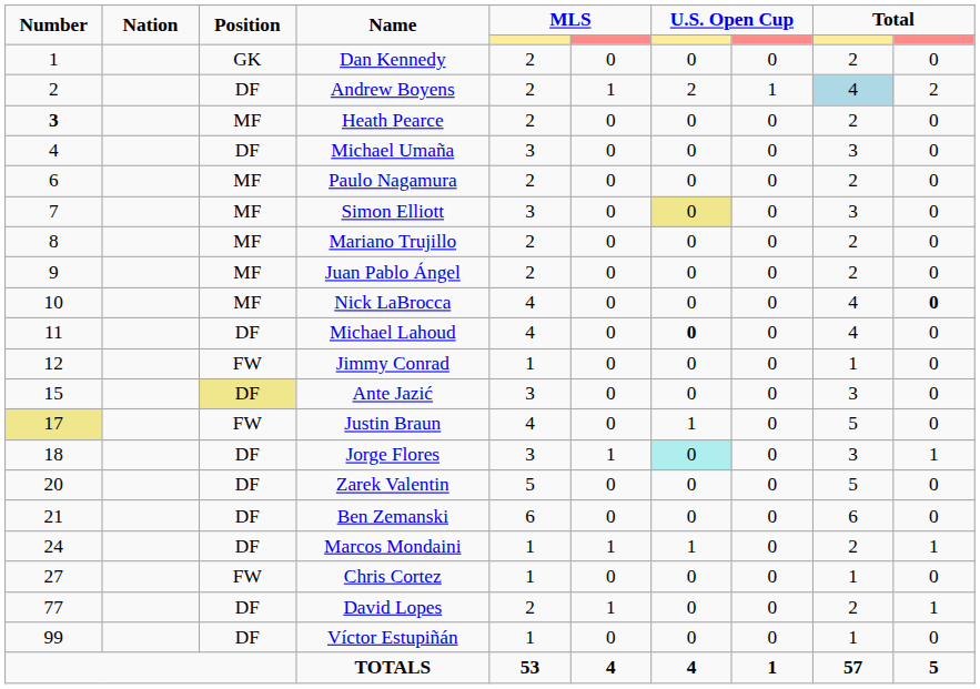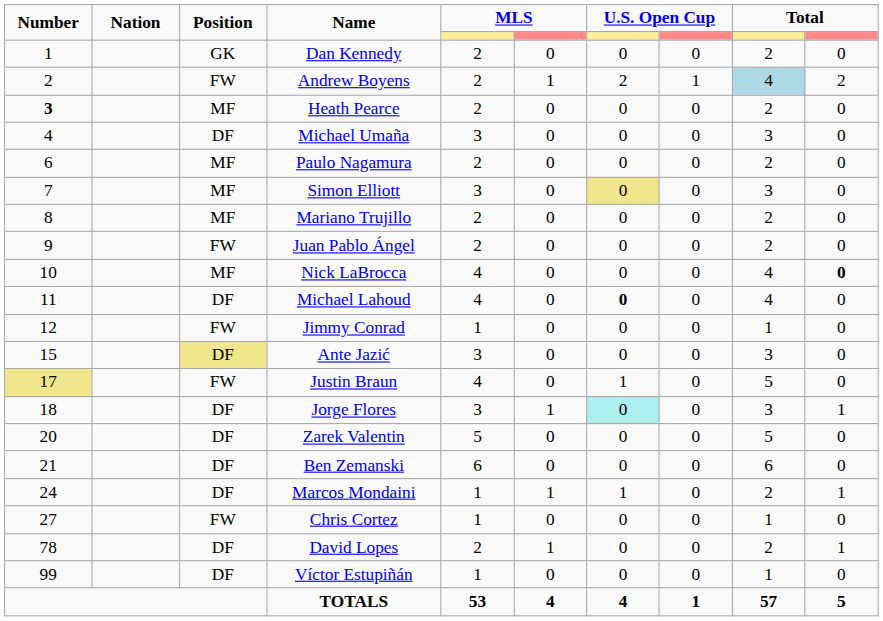 <table class="wikitable" style="font-size: 100%; text-align: center;">
 <tr>
 <td rowspan="2" width="10%" align="center"><strong>Number</strong></td>
 <td rowspan="2" width="10%" align="center"><strong>Nation</strong></td>
 <td rowspan="2" width="10%" align="center"><strong>Position</strong></td>
 <td rowspan="2" width="20%" align="center"><strong>Name</strong></td>
 <td colspan="2" align="center"><strong><a href='#'>MLS</a></strong></td>
 <td colspan="2" align="center"><strong><a href='#'>U.S. Open Cup</a></strong></td>
 <td colspan="2" align="center"><strong>Total</strong></td>
 </tr>
 <tr>
 <th width=60 style="background: #FFEE99"></th>
 <th width=60 style="background: #FF8888"></th>
 <th width=60 style="background: #FFEE99"></th>
 <th width=60 style="background: #FF8888"></th>
 <th width=60 style="background: #FFEE99"></th>
 <th width=60 style="background: #FF8888"></th>
 </tr>
 <tr>
 <td>1</td>
 <td></td>
 <td>GK</td>
 <td><a href='#'>Dan Kennedy</a></td>
 <td>2</td>
 <td>0</td>
 <td>0</td>
 <td>0</td>
 <td>2</td>
 <td>0</td>
 </tr>
 <tr>
 <td>2</td>
 <td></td>
-<td>DF</td>
+<td>FW</td>
 <td><a href='#'>Andrew Boyens</a></td>
 <td>2</td>
 <td>1</td>
 <td>2</td>
 <td>1</td>
 <td style="background: lightblue;">4</td>
 <td>2</td>
 </tr>
 <tr>
 <td><strong>3</strong></td>
 <td></td>
 <td>MF</td>
 <td><a href='#'>Heath Pearce</a></td>
 <td>2</td>
 <td>0</td>
 <td>0</td>
 <td>0</td>
 <td>2</td>
 <td>0</td>
 </tr>
 <tr>
 <td>4</td>
 <td></td>
 <td>DF</td>
 <td><a href='#'>Michael Umaña</a></td>
 <td>3</td>
 <td>0</td>
 <td>0</td>
 <td>0</td>
 <td>3</td>
 <td>0</td>
 </tr>
 <tr>
 <td>6</td>
 <td></td>
 <td>MF</td>
 <td><a href='#'>Paulo Nagamura</a></td>
 <td>2</td>
 <td>0</td>
 <td>0</td>
 <td>0</td>
 <td>2</td>
 <td>0</td>
 </tr>
 <tr>
 <td>7</td>
 <td></td>
 <td>MF</td>
 <td><a href='#'>Simon Elliott</a></td>
 <td>3</td>
 <td>0</td>
 <td style="background: khaki;">0</td>
 <td>0</td>
 <td>3</td>
 <td>0</td>
 </tr>
 <tr>
 <td>8</td>
 <td></td>
 <td>MF</td>
 <td><a href='#'>Mariano Trujillo</a></td>
 <td>2</td>
 <td>0</td>
 <td>0</td>
 <td>0</td>
 <td>2</td>
 <td>0</td>
 </tr>
 <tr>
 <td>9</td>
 <td></td>
-<td>MF</td>
+<td>FW</td>
 <td><a href='#'>Juan Pablo Ángel</a></td>
 <td>2</td>
 <td>0</td>
 <td>0</td>
 <td>0</td>
 <td>2</td>
 <td>0</td>
 </tr>
 <tr>
 <td>10</td>
 <td></td>
 <td>MF</td>
 <td><a href='#'>Nick LaBrocca</a></td>
 <td>4</td>
 <td>0</td>
 <td>0</td>
 <td>0</td>
 <td>4</td>
 <td><strong>0</strong></td>
 </tr>
 <tr>
 <td>11</td>
 <td></td>
 <td>DF</td>
 <td><a href='#'>Michael Lahoud</a></td>
 <td>4</td>
 <td>0</td>
 <td><strong>0</strong></td>
 <td>0</td>
 <td>4</td>
 <td>0</td>
 </tr>
 <tr>
 <td>12</td>
 <td></td>
 <td>FW</td>
 <td><a href='#'>Jimmy Conrad</a></td>
 <td>1</td>
 <td>0</td>
 <td>0</td>
 <td>0</td>
 <td>1</td>
 <td>0</td>
 </tr>
 <tr>
 <td>15</td>
 <td></td>
 <td style="background: khaki;">DF</td>
 <td><a href='#'>Ante Jazić</a></td>
 <td>3</td>
 <td>0</td>
 <td>0</td>
 <td>0</td>
 <td>3</td>
 <td>0</td>
 </tr>
 <tr>
 <td style="background: khaki;">17</td>
 <td></td>
 <td>FW</td>
 <td><a href='#'>Justin Braun</a></td>
 <td>4</td>
 <td>0</td>
 <td>1</td>
 <td>0</td>
 <td>5</td>
 <td>0</td>
 </tr>
 <tr>
 <td>18</td>
 <td></td>
 <td>DF</td>
 <td><a href='#'>Jorge Flores</a></td>
 <td>3</td>
 <td>1</td>
 <td style="background: paleturquoise;">0</td>
 <td>0</td>
 <td>3</td>
 <td>1</td>
 </tr>
 <tr>
 <td>20</td>
 <td></td>
 <td>DF</td>
 <td><a href='#'>Zarek Valentin</a></td>
 <td>5</td>
 <td>0</td>
 <td>0</td>
 <td>0</td>
 <td>5</td>
 <td>0</td>
 </tr>
 <tr>
 <td>21</td>
 <td></td>
 <td>DF</td>
 <td><a href='#'>Ben Zemanski</a></td>
 <td>6</td>
 <td>0</td>
 <td>0</td>
 <td>0</td>
 <td>6</td>
 <td>0</td>
 </tr>
 <tr>
 <td>24</td>
 <td></td>
 <td>DF</td>
 <td><a href='#'>Marcos Mondaini</a></td>
 <td>1</td>
 <td>1</td>
 <td>1</td>
 <td>0</td>
 <td>2</td>
 <td>1</td>
 </tr>
 <tr>
 <td>27</td>
 <td></td>
 <td>FW</td>
 <td><a href='#'>Chris Cortez</a></td>
 <td>1</td>
 <td>0</td>
 <td>0</td>
 <td>0</td>
 <td>1</td>
 <td>0</td>
 </tr>
 <tr>
-<td>77</td>
+<td>78</td>
 <td></td>
 <td>DF</td>
 <td><a href='#'>David Lopes</a></td>
 <td>2</td>
 <td>1</td>
 <td>0</td>
 <td>0</td>
 <td>2</td>
 <td>1</td>
 </tr>
 <tr>
 <td>99</td>
 <td></td>
 <td>DF</td>
 <td><a href='#'>Víctor Estupiñán</a></td>
 <td>1</td>
 <td>0</td>
 <td>0</td>
 <td>0</td>
 <td>1</td>
 <td>0</td>
 </tr>
 <tr>
 <td colspan=3></td>
 <td><strong>TOTALS</strong></td>
 <td><strong>53</strong></td>
 <td><strong>4</strong></td>
 <td><strong>4</strong></td>
 <td><strong>1</strong></td>
 <td><strong>57</strong></td>
 <td><strong>5</strong></td>
 </tr>
 </table>
